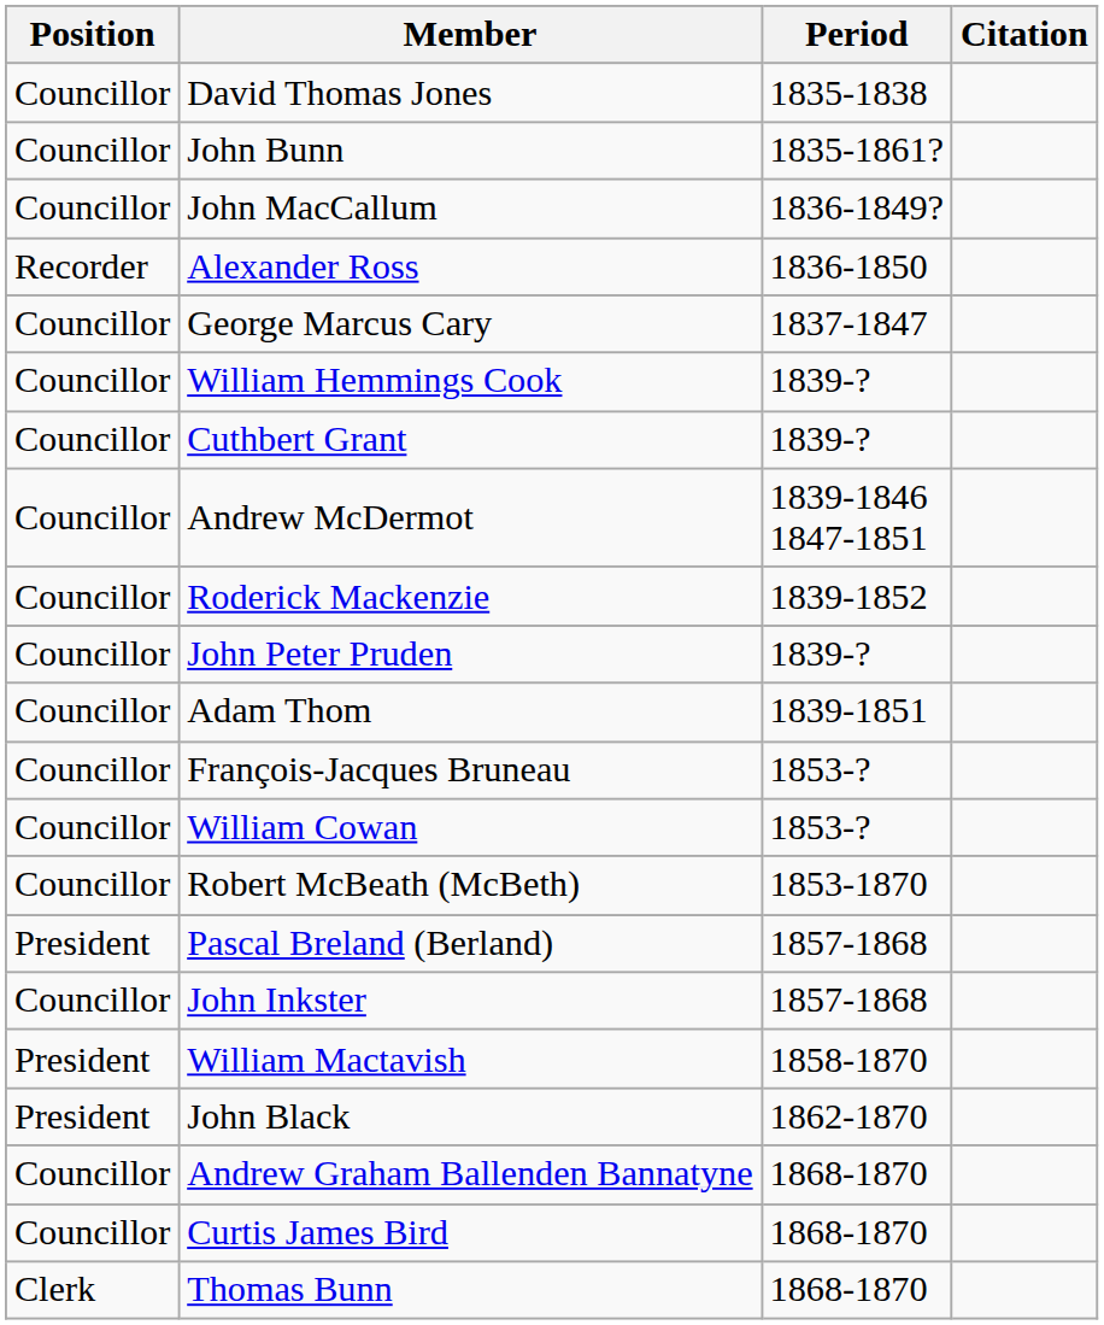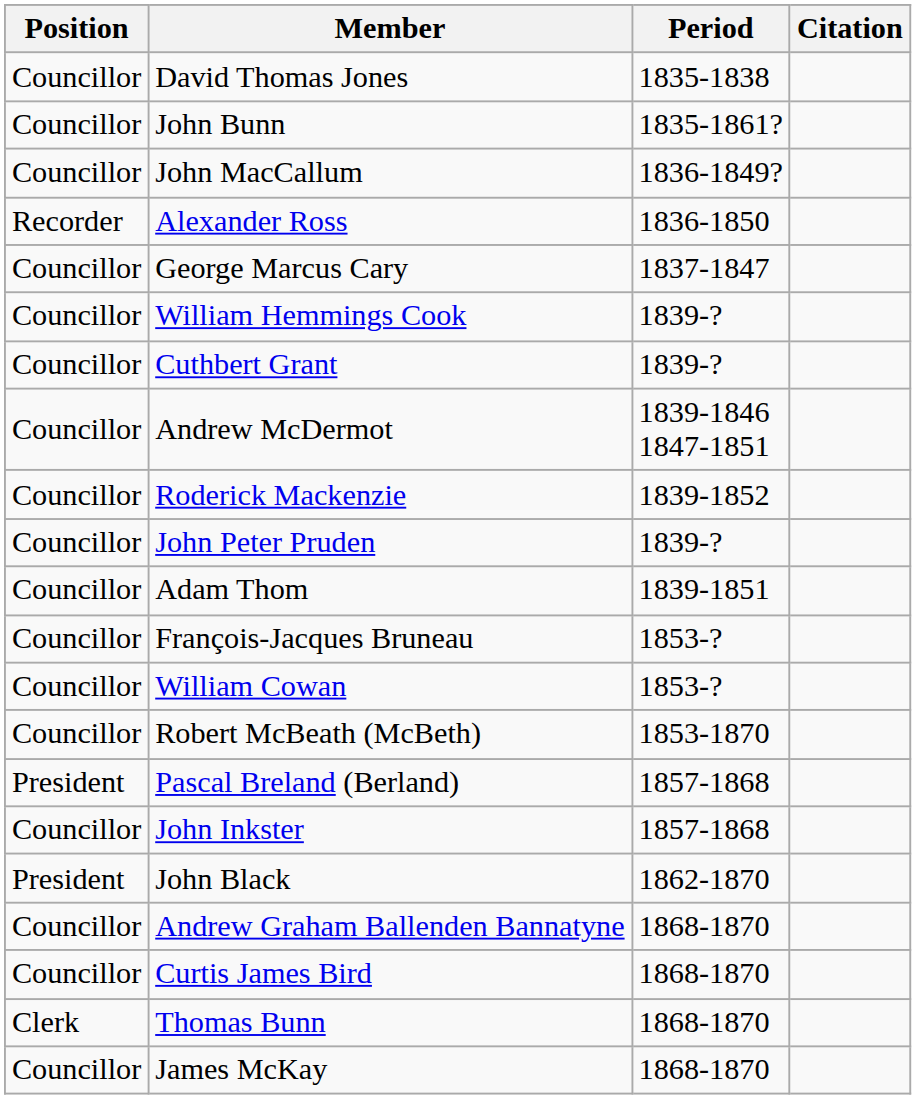 <table class="wikitable sortable">
 <tr>
 <th>Position</th>
 <th>Member</th>
 <th>Period</th>
 <th>Citation</th>
 </tr>
 <tr>
 <td>Councillor</td>
 <td>David Thomas Jones</td>
 <td>1835-1838</td>
 <td></td>
 </tr>
 <tr>
 <td>Councillor</td>
 <td>John Bunn</td>
 <td>1835-1861?</td>
 <td></td>
 </tr>
 <tr>
 <td>Councillor</td>
 <td>John MacCallum</td>
 <td>1836-1849?</td>
 <td></td>
 </tr>
 <tr>
 <td>Recorder</td>
 <td><a href='#'>Alexander Ross</a></td>
 <td>1836-1850</td>
 <td></td>
 </tr>
 <tr>
 <td>Councillor</td>
 <td>George Marcus Cary</td>
 <td>1837-1847</td>
 <td></td>
 </tr>
 <tr>
 <td>Councillor</td>
 <td><a href='#'>William Hemmings Cook</a></td>
 <td>1839-?</td>
 <td></td>
 </tr>
 <tr>
 <td>Councillor</td>
 <td><a href='#'>Cuthbert Grant</a></td>
 <td>1839-?</td>
 <td></td>
 </tr>
 <tr>
 <td>Councillor</td>
 <td>Andrew McDermot</td>
 <td>1839-1846<br>1847-1851</td>
 <td></td>
 </tr>
 <tr>
 <td>Councillor</td>
 <td><a href='#'>Roderick Mackenzie</a></td>
 <td>1839-1852</td>
 <td></td>
 </tr>
 <tr>
 <td>Councillor</td>
 <td><a href='#'>John Peter Pruden</a></td>
 <td>1839-?</td>
 <td></td>
 </tr>
 <tr>
 <td>Councillor</td>
 <td>Adam Thom</td>
 <td>1839-1851</td>
 <td></td>
 </tr>
 <tr>
 <td>Councillor</td>
 <td>François-Jacques Bruneau</td>
 <td>1853-?</td>
 <td></td>
 </tr>
 <tr>
 <td>Councillor</td>
 <td><a href='#'>William Cowan</a></td>
 <td>1853-?</td>
 <td></td>
 </tr>
 <tr>
 <td>Councillor</td>
 <td>Robert McBeath (McBeth)</td>
 <td>1853-1870</td>
 <td></td>
 </tr>
 <tr>
 <td>President</td>
 <td><a href='#'>Pascal Breland</a> (Berland)</td>
 <td>1857-1868</td>
 <td></td>
 </tr>
 <tr>
 <td>Councillor</td>
 <td><a href='#'>John Inkster</a></td>
 <td>1857-1868</td>
 <td></td>
 </tr>
 <tr>
 <td>President</td>
-<td><a href='#'>William Mactavish</a></td>
-<td>1858-1870</td>
-<td></td>
-</tr>
-<tr>
-<td>President</td>
 <td>John Black</td>
 <td>1862-1870</td>
 <td></td>
 </tr>
 <tr>
 <td>Councillor</td>
 <td><a href='#'>Andrew Graham Ballenden Bannatyne</a></td>
 <td>1868-1870</td>
 <td></td>
 </tr>
 <tr>
 <td>Councillor</td>
 <td><a href='#'>Curtis James Bird</a></td>
 <td>1868-1870</td>
 <td></td>
 </tr>
 <tr>
 <td>Clerk</td>
 <td><a href='#'>Thomas Bunn</a></td>
 <td>1868-1870</td>
 <td></td>
 </tr>
+<tr>
+<td>Councillor</td>
+<td>James McKay</td>
+<td>1868-1870</td>
+<td></td>
+</tr>
 </table>
